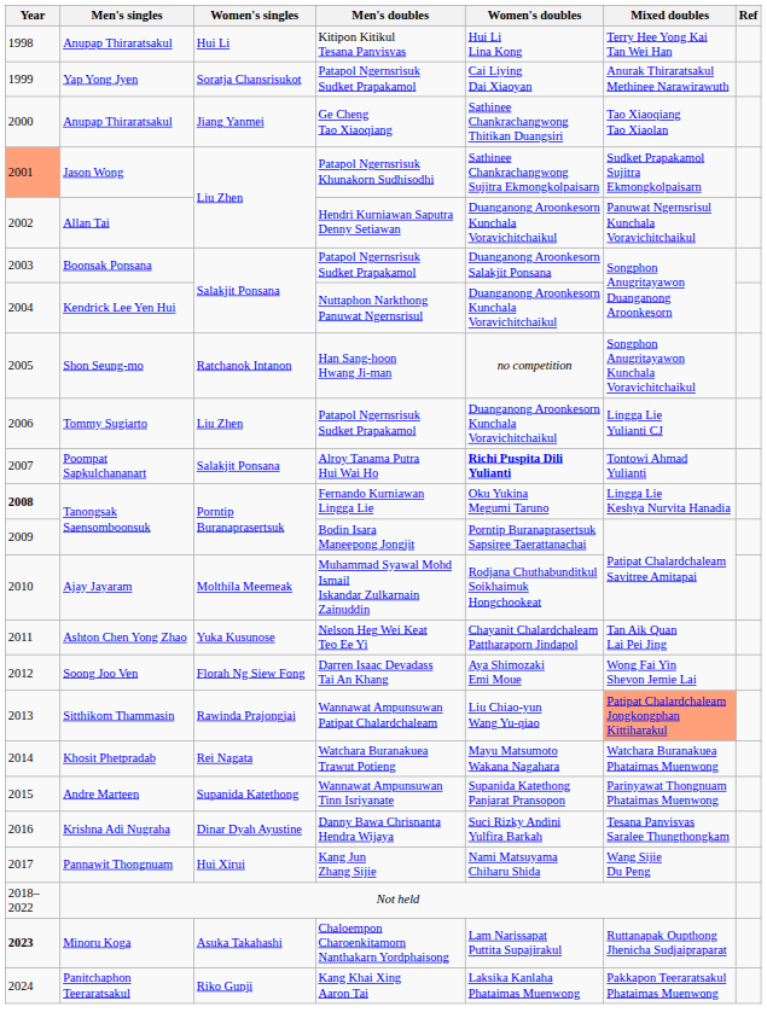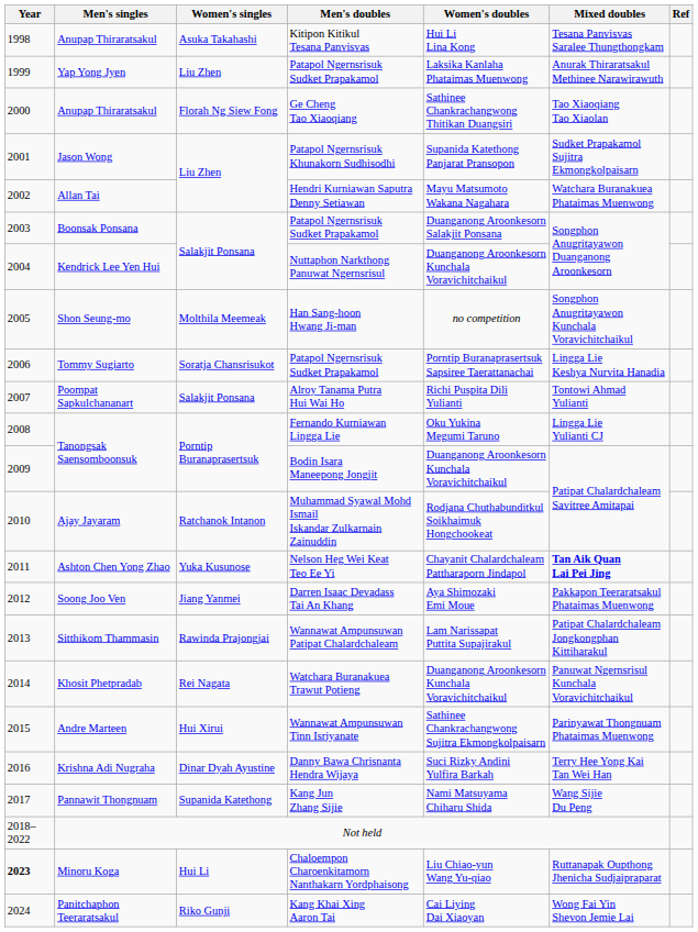 <table class=wikitable style="font-size:90%;">
 <tr>
 <th>Year</th>
 <th>Men's singles</th>
 <th>Women's singles</th>
 <th>Men's doubles</th>
 <th>Women's doubles</th>
 <th>Mixed doubles</th>
 <th>Ref</th>
 </tr>
 <tr>
 <td>1998</td>
 <td> <a href='#'>Anupap Thiraratsakul</a></td>
-<td> <a href='#'>Hui Li</a></td>
+<td> <a href='#'>Asuka Takahashi</a></td>
 <td> Kitipon Kitikul<br> <a href='#'>Tesana Panvisvas</a></td>
 <td> <a href='#'>Hui Li</a><br> <a href='#'>Lina Kong</a></td>
-<td> <a href='#'>Terry Hee Yong Kai</a><br> <a href='#'>Tan Wei Han</a></td>
+<td> <a href='#'>Tesana Panvisvas</a><br><a href='#'>Saralee Thungthongkam</a></td>
 <td></td>
 </tr>
 <tr>
 <td>1999</td>
 <td> <a href='#'>Yap Yong Jyen</a></td>
-<td> <a href='#'>Soratja Chansrisukot</a></td>
+<td> <a href='#'>Liu Zhen</a></td>
 <td> <a href='#'>Patapol Ngernsrisuk</a><br> <a href='#'>Sudket Prapakamol</a></td>
-<td> <a href='#'>Cai Liying</a><br> <a href='#'>Dai Xiaoyan</a></td>
+<td> <a href='#'>Laksika Kanlaha</a><br> <a href='#'>Phataimas Muenwong</a></td>
 <td> <a href='#'>Anurak Thiraratsakul</a> <br> <a href='#'>Methinee Narawirawuth</a></td>
 <td></td>
 </tr>
 <tr>
 <td>2000</td>
 <td> <a href='#'>Anupap Thiraratsakul</a></td>
-<td> <a href='#'>Jiang Yanmei</a></td>
+<td> <a href='#'>Florah Ng Siew Fong</a></td>
 <td> <a href='#'>Ge Cheng</a><br> <a href='#'>Tao Xiaoqiang</a></td>
 <td> <a href='#'>Sathinee Chankrachangwong</a><br> <a href='#'>Thitikan Duangsiri</a></td>
 <td> <a href='#'>Tao Xiaoqiang</a><br> <a href='#'>Tao Xiaolan</a></td>
 <td></td>
 </tr>
 <tr>
-<td style="background: lightsalmon;">2001</td>
+<td>2001</td>
 <td>  <a href='#'>Jason Wong</a></td>
 <td rowspan=2> <a href='#'>Liu Zhen</a></td>
 <td> <a href='#'>Patapol Ngernsrisuk</a><br> <a href='#'>Khunakorn Sudhisodhi</a></td>
-<td> <a href='#'>Sathinee Chankrachangwong</a><br> <a href='#'>Sujitra Ekmongkolpaisarn</a></td>
+<td> <a href='#'>Supanida Katethong</a><br> <a href='#'>Panjarat Pransopon</a></td>
 <td> <a href='#'>Sudket Prapakamol</a><br> <a href='#'>Sujitra Ekmongkolpaisarn</a></td>
 <td></td>
 </tr>
 <tr>
 <td>2002</td>
 <td> <a href='#'>Allan Tai</a></td>
 <td> <a href='#'>Hendri Kurniawan Saputra</a><br> <a href='#'>Denny Setiawan</a></td>
-<td> <a href='#'>Duanganong Aroonkesorn</a><br> <a href='#'>Kunchala Voravichitchaikul</a></td>
-<td> <a href='#'>Panuwat Ngernsrisul</a><br> <a href='#'>Kunchala Voravichitchaikul</a></td>
+<td> <a href='#'>Mayu Matsumoto</a><br> <a href='#'>Wakana Nagahara</a></td>
+<td> <a href='#'>Watchara Buranakuea</a><br> <a href='#'>Phataimas Muenwong</a></td>
 <td></td>
 </tr>
 <tr>
 <td>2003</td>
 <td><a href='#'>Boonsak Ponsana</a></td>
 <td rowspan=2> <a href='#'>Salakjit Ponsana</a></td>
 <td> <a href='#'>Patapol Ngernsrisuk</a><br> <a href='#'>Sudket Prapakamol</a></td>
 <td> <a href='#'>Duanganong Aroonkesorn</a><br> <a href='#'>Salakjit Ponsana</a></td>
 <td rowspan=2> <a href='#'>Songphon Anugritayawon</a><br> <a href='#'>Duanganong Aroonkesorn</a></td>
 <td></td>
 </tr>
 <tr>
 <td>2004</td>
 <td> <a href='#'>Kendrick Lee Yen Hui</a></td>
 <td> <a href='#'>Nuttaphon Narkthong</a><br> <a href='#'>Panuwat Ngernsrisul</a></td>
 <td> <a href='#'>Duanganong Aroonkesorn</a><br> <a href='#'>Kunchala Voravichitchaikul</a></td>
 <td></td>
 </tr>
 <tr>
 <td>2005</td>
 <td> <a href='#'>Shon Seung-mo</a></td>
-<td> <a href='#'>Ratchanok Intanon</a></td>
+<td> <a href='#'>Molthila Meemeak</a></td>
 <td> <a href='#'>Han Sang-hoon</a><br><a href='#'>Hwang Ji-man</a></td>
 <td align=center><em>no competition</em></td>
 <td> <a href='#'>Songphon Anugritayawon</a><br><a href='#'>Kunchala Voravichitchaikul</a></td>
 <td></td>
 </tr>
 <tr>
 <td>2006</td>
 <td> <a href='#'>Tommy Sugiarto</a></td>
-<td> <a href='#'>Liu Zhen</a></td>
+<td> <a href='#'>Soratja Chansrisukot</a></td>
 <td> <a href='#'>Patapol Ngernsrisuk</a><br> <a href='#'>Sudket Prapakamol</a></td>
-<td> <a href='#'>Duanganong Aroonkesorn</a><br> <a href='#'>Kunchala Voravichitchaikul</a></td>
-<td> <a href='#'>Lingga Lie</a><br> <a href='#'>Yulianti CJ</a></td>
+<td> <a href='#'>Porntip Buranaprasertsuk</a><br> <a href='#'>Sapsiree Taerattanachai</a></td>
+<td> <a href='#'>Lingga Lie</a><br> <a href='#'>Keshya Nurvita Hanadia</a></td>
 <td></td>
 </tr>
 <tr>
 <td>2007</td>
 <td> <a href='#'>Poompat Sapkulchananart</a></td>
 <td> <a href='#'>Salakjit Ponsana</a></td>
 <td> <a href='#'>Alroy Tanama Putra</a><br> <a href='#'>Hui Wai Ho</a></td>
-<td><strong> <a href='#'>Richi Puspita Dili</a><br> <a href='#'>Yulianti</a></strong></td>
+<td> <a href='#'>Richi Puspita Dili</a><br> <a href='#'>Yulianti</a></td>
 <td> <a href='#'>Tontowi Ahmad</a><br> <a href='#'>Yulianti</a></td>
 </tr>
 <tr>
-<td><strong>2008</strong></td>
+<td>2008</td>
 <td rowspan=2> <a href='#'>Tanongsak Saensomboonsuk</a></td>
 <td rowspan=2> <a href='#'>Porntip Buranaprasertsuk</a></td>
 <td> <a href='#'>Fernando Kurniawan</a><br> <a href='#'>Lingga Lie</a></td>
 <td> <a href='#'>Oku Yukina</a><br> <a href='#'>Megumi Taruno</a></td>
-<td> <a href='#'>Lingga Lie</a><br> <a href='#'>Keshya Nurvita Hanadia</a></td>
+<td> <a href='#'>Lingga Lie</a><br> <a href='#'>Yulianti CJ</a></td>
 <td></td>
 </tr>
 <tr>
 <td>2009</td>
 <td> <a href='#'>Bodin Isara</a><br> <a href='#'>Maneepong Jongjit</a></td>
-<td> <a href='#'>Porntip Buranaprasertsuk</a><br> <a href='#'>Sapsiree Taerattanachai</a></td>
+<td> <a href='#'>Duanganong Aroonkesorn</a><br> <a href='#'>Kunchala Voravichitchaikul</a></td>
 <td rowspan=2> <a href='#'>Patipat Chalardchaleam</a><br><a href='#'>Savitree Amitapai</a></td>
 <td></td>
 </tr>
 <tr>
 <td>2010</td>
 <td> <a href='#'>Ajay Jayaram</a></td>
-<td> <a href='#'>Molthila Meemeak</a></td>
+<td> <a href='#'>Ratchanok Intanon</a></td>
 <td> <a href='#'>Muhammad Syawal Mohd Ismail</a><br> <a href='#'>Iskandar Zulkarnain Zainuddin</a></td>
 <td> <a href='#'>Rodjana Chuthabunditkul</a><br> <a href='#'>Soikhaimuk Hongchookeat</a></td>
 <td></td>
 </tr>
 <tr>
 <td>2011</td>
 <td> <a href='#'>Ashton Chen Yong Zhao</a></td>
 <td> <a href='#'>Yuka Kusunose</a></td>
 <td> <a href='#'>Nelson Heg Wei Keat</a><br> <a href='#'>Teo Ee Yi</a></td>
 <td> <a href='#'>Chayanit Chalardchaleam</a><br> <a href='#'>Pattharaporn Jindapol</a></td>
-<td> <a href='#'>Tan Aik Quan</a><br> <a href='#'>Lai Pei Jing</a></td>
+<td><strong> <a href='#'>Tan Aik Quan</a><br> <a href='#'>Lai Pei Jing</a></strong></td>
 <td></td>
 </tr>
 <tr>
 <td>2012</td>
 <td> <a href='#'>Soong Joo Ven</a></td>
-<td> <a href='#'>Florah Ng Siew Fong</a></td>
+<td> <a href='#'>Jiang Yanmei</a></td>
 <td> <a href='#'>Darren Isaac Devadass</a><br> <a href='#'>Tai An Khang</a></td>
 <td> <a href='#'>Aya Shimozaki</a><br> <a href='#'>Emi Moue</a></td>
-<td> <a href='#'>Wong Fai Yin</a><br> <a href='#'>Shevon Jemie Lai</a></td>
+<td> <a href='#'>Pakkapon Teeraratsakul</a><br> <a href='#'>Phataimas Muenwong</a></td>
 <td></td>
 </tr>
 <tr>
 <td>2013</td>
 <td> <a href='#'>Sitthikom Thammasin</a></td>
 <td> <a href='#'>Rawinda Prajongjai</a></td>
 <td> <a href='#'>Wannawat Ampunsuwan</a><br> <a href='#'>Patipat Chalardchaleam</a></td>
-<td> <a href='#'>Liu Chiao-yun</a><br> <a href='#'>Wang Yu-qiao</a></td>
-<td style="background: lightsalmon;"> <a href='#'>Patipat Chalardchaleam</a><br> <a href='#'>Jongkongphan Kittiharakul</a></td>
+<td> <a href='#'>Lam Narissapat</a><br> <a href='#'>Puttita Supajirakul</a></td>
+<td> <a href='#'>Patipat Chalardchaleam</a><br> <a href='#'>Jongkongphan Kittiharakul</a></td>
 <td></td>
 </tr>
 <tr>
 <td>2014</td>
 <td> <a href='#'>Khosit Phetpradab</a></td>
 <td> <a href='#'>Rei Nagata</a></td>
 <td> <a href='#'>Watchara Buranakuea</a><br> <a href='#'>Trawut Potieng</a></td>
-<td> <a href='#'>Mayu Matsumoto</a><br> <a href='#'>Wakana Nagahara</a></td>
-<td> <a href='#'>Watchara Buranakuea</a><br> <a href='#'>Phataimas Muenwong</a></td>
+<td> <a href='#'>Duanganong Aroonkesorn</a><br> <a href='#'>Kunchala Voravichitchaikul</a></td>
+<td> <a href='#'>Panuwat Ngernsrisul</a><br> <a href='#'>Kunchala Voravichitchaikul</a></td>
 <td></td>
 </tr>
 <tr>
 <td>2015</td>
 <td> <a href='#'>Andre Marteen</a></td>
-<td> <a href='#'>Supanida Katethong</a></td>
+<td> <a href='#'>Hui Xirui</a></td>
 <td> <a href='#'>Wannawat Ampunsuwan</a><br> <a href='#'>Tinn Isriyanate</a></td>
-<td> <a href='#'>Supanida Katethong</a><br> <a href='#'>Panjarat Pransopon</a></td>
+<td> <a href='#'>Sathinee Chankrachangwong</a><br> <a href='#'>Sujitra Ekmongkolpaisarn</a></td>
 <td> <a href='#'>Parinyawat Thongnuam</a><br> <a href='#'>Phataimas Muenwong</a></td>
 <td></td>
 </tr>
 <tr>
 <td>2016</td>
 <td> <a href='#'>Krishna Adi Nugraha</a></td>
 <td> <a href='#'>Dinar Dyah Ayustine</a></td>
 <td> <a href='#'>Danny Bawa Chrisnanta</a><br> <a href='#'>Hendra Wijaya</a></td>
 <td> <a href='#'>Suci Rizky Andini</a><br> <a href='#'>Yulfira Barkah</a></td>
-<td> <a href='#'>Tesana Panvisvas</a><br><a href='#'>Saralee Thungthongkam</a></td>
+<td> <a href='#'>Terry Hee Yong Kai</a><br> <a href='#'>Tan Wei Han</a></td>
 <td></td>
 </tr>
 <tr>
 <td>2017</td>
 <td> <a href='#'>Pannawit Thongnuam</a></td>
-<td> <a href='#'>Hui Xirui</a></td>
+<td> <a href='#'>Supanida Katethong</a></td>
 <td> <a href='#'>Kang Jun</a><br> <a href='#'>Zhang Sijie</a></td>
 <td> <a href='#'>Nami Matsuyama</a><br> <a href='#'>Chiharu Shida</a></td>
 <td> <a href='#'>Wang Sijie</a><br> <a href='#'>Du Peng</a></td>
 <td></td>
 </tr>
 <tr>
 <td>2018–2022</td>
 <td colspan=5 align=center><em>Not held</em></td>
 </tr>
 <tr>
 <td><strong>2023</strong></td>
 <td> <a href='#'>Minoru Koga</a></td>
-<td> <a href='#'>Asuka Takahashi</a></td>
+<td> <a href='#'>Hui Li</a></td>
 <td> <a href='#'>Chaloempon Charoenkitamorn</a><br> <a href='#'>Nanthakarn Yordphaisong</a></td>
-<td> <a href='#'>Lam Narissapat</a><br> <a href='#'>Puttita Supajirakul</a></td>
+<td> <a href='#'>Liu Chiao-yun</a><br> <a href='#'>Wang Yu-qiao</a></td>
 <td> <a href='#'>Ruttanapak Oupthong</a><br> <a href='#'>Jhenicha Sudjaipraparat</a></td>
 <td></td>
 </tr>
 <tr>
 <td>2024</td>
 <td> <a href='#'>Panitchaphon Teeraratsakul</a></td>
 <td> <a href='#'>Riko Gunji</a></td>
 <td> <a href='#'>Kang Khai Xing</a><br> <a href='#'>Aaron Tai</a></td>
-<td> <a href='#'>Laksika Kanlaha</a><br> <a href='#'>Phataimas Muenwong</a></td>
-<td> <a href='#'>Pakkapon Teeraratsakul</a><br> <a href='#'>Phataimas Muenwong</a></td>
+<td> <a href='#'>Cai Liying</a><br> <a href='#'>Dai Xiaoyan</a></td>
+<td> <a href='#'>Wong Fai Yin</a><br> <a href='#'>Shevon Jemie Lai</a></td>
 <td></td>
 </tr>
 </table>
